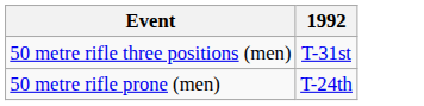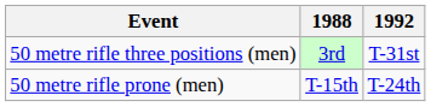 <table class="wikitable" style="text-align: center">
 <tr>
 <th>Event</th>
+<th>1988</th>
 <th>1992</th>
 </tr>
 <tr>
 <td align=left><a href='#'>50 metre rifle three positions</a> (men)</td>
+<td style="background: #ccffcc"> <a href='#'>3rd</a></td>
 <td><a href='#'>T-31st</a></td>
 </tr>
 <tr>
 <td align=left><a href='#'>50 metre rifle prone</a> (men)</td>
+<td><a href='#'>T-15th</a></td>
 <td><a href='#'>T-24th</a></td>
 </tr>
 </table>
